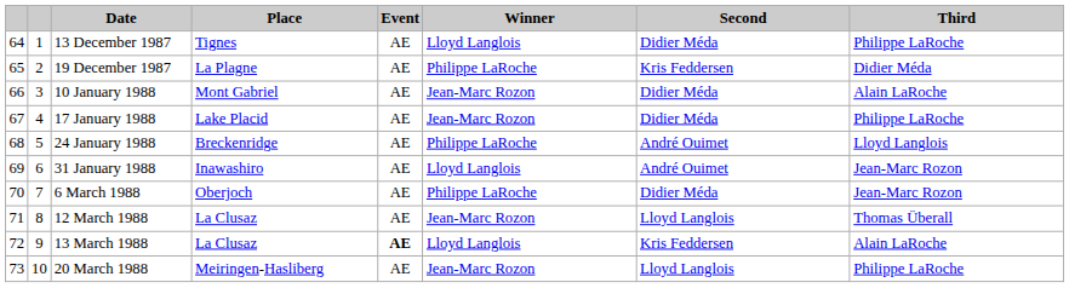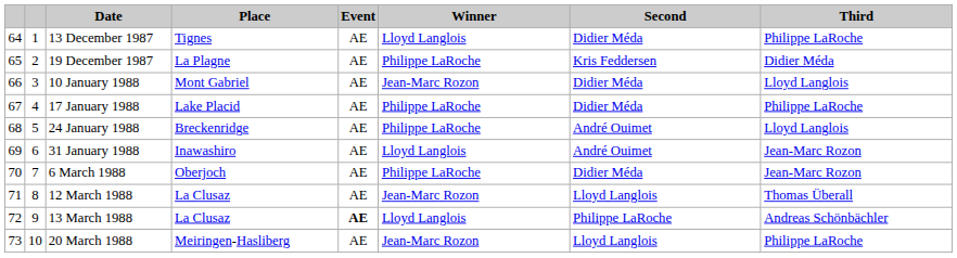 <table class="wikitable plainrowheaders" style="background:#fff; font-size:86%; line-height:16px; border:grey solid 1px; border-collapse:collapse;">
 <tr style="background:#ccc; text-align:center;">
 <th scope="col" style="background:#ccc; width=20 px;"></th>
 <th scope="col" style="background:#ccc; width=30 px;"></th>
 <th scope="col" style="background:#ccc; width:120px;">Date</th>
 <th scope="col" style="background:#ccc; width:160px;">Place</th>
 <th scope="col" style="background:#ccc; width:15px;">Event</th>
 <th scope="col" style="background:#ccc; width:185px;">Winner</th>
 <th scope="col" style="background:#ccc; width:185px;">Second</th>
 <th scope="col" style="background:#ccc; width:185px;">Third</th>
 </tr>
 <tr>
 <td align=center>64</td>
 <td align=center>1</td>
 <td>13 December 1987</td>
 <td> <a href='#'>Tignes</a></td>
 <td align=center>AE</td>
 <td> <a href='#'>Lloyd Langlois</a></td>
 <td> <a href='#'>Didier Méda</a></td>
 <td> <a href='#'>Philippe LaRoche</a></td>
 </tr>
 <tr>
 <td align=center>65</td>
 <td align=center>2</td>
 <td>19 December 1987</td>
 <td> <a href='#'>La Plagne</a></td>
 <td align=center>AE</td>
 <td> <a href='#'>Philippe LaRoche</a></td>
 <td> <a href='#'>Kris Feddersen</a></td>
 <td> <a href='#'>Didier Méda</a></td>
 </tr>
 <tr>
 <td align=center>66</td>
 <td align=center>3</td>
 <td>10 January 1988</td>
 <td> <a href='#'>Mont Gabriel</a></td>
 <td align=center>AE</td>
 <td> <a href='#'>Jean-Marc Rozon</a></td>
 <td> <a href='#'>Didier Méda</a></td>
-<td> <a href='#'>Alain LaRoche</a></td>
+<td> <a href='#'>Lloyd Langlois</a></td>
 </tr>
 <tr>
 <td align=center>67</td>
 <td align=center>4</td>
 <td>17 January 1988</td>
 <td> <a href='#'>Lake Placid</a></td>
 <td align=center>AE</td>
-<td> <a href='#'>Jean-Marc Rozon</a></td>
+<td> <a href='#'>Philippe LaRoche</a></td>
 <td> <a href='#'>Didier Méda</a></td>
 <td> <a href='#'>Philippe LaRoche</a></td>
 </tr>
 <tr>
 <td align=center>68</td>
 <td align=center>5</td>
 <td>24 January 1988</td>
 <td> <a href='#'>Breckenridge</a></td>
 <td align=center>AE</td>
 <td> <a href='#'>Philippe LaRoche</a></td>
 <td> <a href='#'>André Ouimet</a></td>
 <td> <a href='#'>Lloyd Langlois</a></td>
 </tr>
 <tr>
 <td align=center>69</td>
 <td align=center>6</td>
 <td>31 January 1988</td>
 <td> <a href='#'>Inawashiro</a></td>
 <td align=center>AE</td>
 <td> <a href='#'>Lloyd Langlois</a></td>
 <td> <a href='#'>André Ouimet</a></td>
 <td> <a href='#'>Jean-Marc Rozon</a></td>
 </tr>
 <tr>
 <td align=center>70</td>
 <td align=center>7</td>
 <td>6 March 1988</td>
 <td> <a href='#'>Oberjoch</a></td>
 <td align=center>AE</td>
 <td> <a href='#'>Philippe LaRoche</a></td>
 <td> <a href='#'>Didier Méda</a></td>
 <td> <a href='#'>Jean-Marc Rozon</a></td>
 </tr>
 <tr>
 <td align=center>71</td>
 <td align=center>8</td>
 <td>12 March 1988</td>
 <td> <a href='#'>La Clusaz</a></td>
 <td align=center>AE</td>
 <td> <a href='#'>Jean-Marc Rozon</a></td>
 <td> <a href='#'>Lloyd Langlois</a></td>
 <td> <a href='#'>Thomas Überall</a></td>
 </tr>
 <tr>
 <td align=center>72</td>
 <td align=center>9</td>
 <td>13 March 1988</td>
 <td> <a href='#'>La Clusaz</a></td>
 <td align=center><strong>AE</strong></td>
 <td> <a href='#'>Lloyd Langlois</a></td>
-<td> <a href='#'>Kris Feddersen</a></td>
-<td> <a href='#'>Alain LaRoche</a></td>
+<td> <a href='#'>Philippe LaRoche</a></td>
+<td> <a href='#'>Andreas Schönbächler</a></td>
 </tr>
 <tr>
 <td align=center>73</td>
 <td align=center>10</td>
 <td>20 March 1988</td>
 <td> <a href='#'>Meiringen</a>-<a href='#'>Hasliberg</a></td>
 <td align=center>AE</td>
 <td> <a href='#'>Jean-Marc Rozon</a></td>
 <td> <a href='#'>Lloyd Langlois</a></td>
 <td> <a href='#'>Philippe LaRoche</a></td>
 </tr>
 </table>
